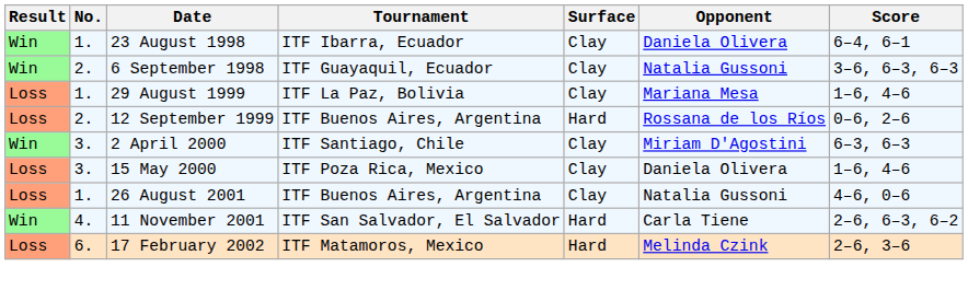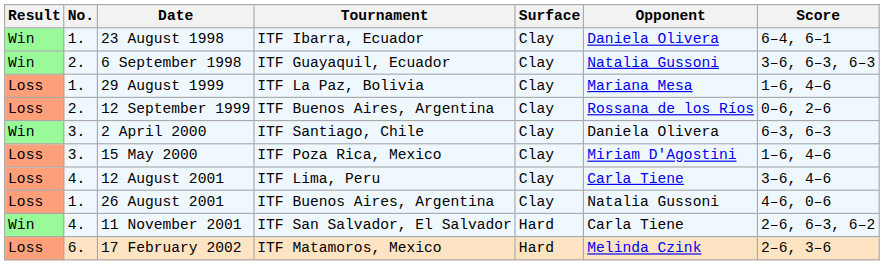 <table class="sortable wikitable" style=font-size:97%>
 <tr>
 <th>Result</th>
 <th>No.</th>
 <th>Date</th>
 <th>Tournament</th>
 <th>Surface</th>
 <th>Opponent</th>
 <th class="unsortable">Score</th>
 </tr>
 <tr style="background:#f0f8ff;">
 <td style="background:#98fb98;">Win</td>
 <td>1.</td>
 <td>23 August 1998</td>
 <td>ITF Ibarra, Ecuador</td>
 <td>Clay</td>
 <td> <a href='#'>Daniela Olivera</a></td>
 <td>6–4, 6–1</td>
 </tr>
 <tr style="background:#f0f8ff;">
 <td style="background:#98fb98;">Win</td>
 <td>2.</td>
 <td>6 September 1998</td>
 <td>ITF Guayaquil, Ecuador</td>
 <td>Clay</td>
 <td> <a href='#'>Natalia Gussoni</a></td>
 <td>3–6, 6–3, 6–3</td>
 </tr>
 <tr style="background:#f0f8ff;">
 <td style="background:#ffa07a;">Loss</td>
 <td>1.</td>
 <td>29 August 1999</td>
 <td>ITF La Paz, Bolivia</td>
 <td>Clay</td>
 <td> <a href='#'>Mariana Mesa</a></td>
 <td>1–6, 4–6</td>
 </tr>
 <tr style="background:#f0f8ff;">
 <td style="background:#ffa07a;">Loss</td>
 <td>2.</td>
 <td>12 September 1999</td>
 <td>ITF Buenos Aires, Argentina</td>
-<td>Hard</td>
+<td>Clay</td>
 <td> <a href='#'>Rossana de los Ríos</a></td>
 <td>0–6, 2–6</td>
 </tr>
 <tr style="background:#f0f8ff;">
 <td style="background:#98fb98;">Win</td>
 <td>3.</td>
 <td>2 April 2000</td>
 <td>ITF Santiago, Chile</td>
 <td>Clay</td>
-<td> <a href='#'>Miriam D'Agostini</a></td>
+<td> Daniela Olivera</td>
 <td>6–3, 6–3</td>
 </tr>
 <tr style="background:#f0f8ff;">
 <td style="background:#ffa07a;">Loss</td>
 <td>3.</td>
 <td>15 May 2000</td>
 <td>ITF Poza Rica, Mexico</td>
 <td>Clay</td>
-<td> Daniela Olivera</td>
+<td> <a href='#'>Miriam D'Agostini</a></td>
 <td>1–6, 4–6</td>
+</tr>
+<tr style="background:#f0f8ff;">
+<td style="background:#ffa07a;">Loss</td>
+<td>4.</td>
+<td>12 August 2001</td>
+<td>ITF Lima, Peru</td>
+<td>Clay</td>
+<td> <a href='#'>Carla Tiene</a></td>
+<td>3–6, 4–6</td>
 </tr>
 <tr style="background:#f0f8ff;">
 <td style="background:#ffa07a;">Loss</td>
 <td>1.</td>
 <td>26 August 2001</td>
 <td>ITF Buenos Aires, Argentina</td>
 <td>Clay</td>
 <td> Natalia Gussoni</td>
 <td>4–6, 0–6</td>
 </tr>
 <tr style="background:#f0f8ff;">
 <td style="background:#98fb98;">Win</td>
 <td>4.</td>
 <td>11 November 2001</td>
 <td>ITF San Salvador, El Salvador</td>
 <td>Hard</td>
 <td> Carla Tiene</td>
 <td>2–6, 6–3, 6–2</td>
 </tr>
 <tr style="background:#ffe4c4;">
 <td style="background:#ffa07a;">Loss</td>
 <td>6.</td>
 <td>17 February 2002</td>
 <td>ITF Matamoros, Mexico</td>
 <td>Hard</td>
 <td> <a href='#'>Melinda Czink</a></td>
 <td>2–6, 3–6</td>
 </tr>
 </table>
